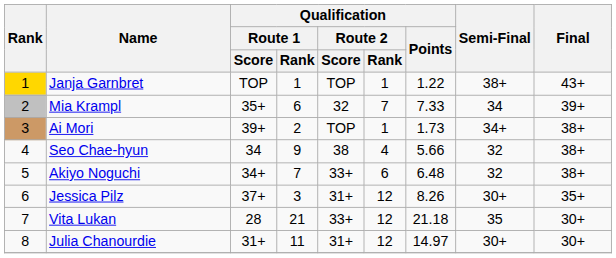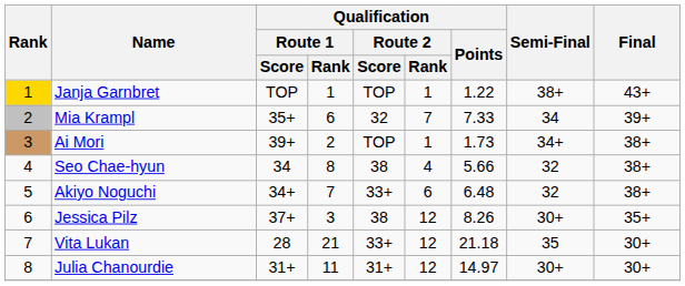 <table class="wikitable sortable" style="text-align:center">
 <tr>
 <th rowspan="3">Rank</th>
 <th rowspan="3" width="200">Name</th>
 <th colspan="5" rowspan="1">Qualification</th>
 <th colspan="1" rowspan="3">Semi-Final</th>
 <th rowspan="3" width="80">Final</th>
 </tr>
 <tr>
 <th colspan="2">Route 1</th>
 <th colspan="2">Route 2</th>
 <th rowspan="2">Points</th>
 </tr>
 <tr>
 <th colspan="1" rowspan="1">Score</th>
 <th colspan="1" rowspan="1">Rank</th>
 <th colspan="1" rowspan="1">Score</th>
 <th colspan="1" rowspan="1">Rank</th>
 </tr>
 <tr>
 <td align="center" style="background: gold">1</td>
 <td align="left"> <a href='#'>Janja Garnbret</a></td>
 <td>TOP</td>
 <td>1</td>
 <td>TOP</td>
 <td>1</td>
 <td>1.22</td>
 <td>38+</td>
 <td align="center">43+</td>
 </tr>
 <tr>
 <td align="center" style="background: silver">2</td>
 <td align="left"> <a href='#'>Mia Krampl</a></td>
 <td>35+</td>
 <td>6</td>
 <td>32</td>
 <td>7</td>
 <td>7.33</td>
 <td>34</td>
 <td align="center">39+</td>
 </tr>
 <tr>
 <td align="center" style="background: #cc9966">3</td>
 <td align="left"> <a href='#'>Ai Mori</a></td>
 <td>39+</td>
 <td>2</td>
 <td>TOP</td>
 <td>1</td>
 <td>1.73</td>
 <td>34+</td>
 <td align="center">38+</td>
 </tr>
 <tr>
 <td align="center">4</td>
 <td align="left"> <a href='#'>Seo Chae-hyun</a></td>
 <td>34</td>
-<td>9</td>
+<td>8</td>
 <td>38</td>
 <td>4</td>
 <td>5.66</td>
 <td>32</td>
 <td align="center">38+</td>
 </tr>
 <tr>
 <td align="center">5</td>
 <td align="left"> <a href='#'>Akiyo Noguchi</a></td>
 <td>34+</td>
 <td>7</td>
 <td>33+</td>
 <td>6</td>
 <td>6.48</td>
 <td>32</td>
 <td align="center">38+</td>
 </tr>
 <tr>
 <td align="center">6</td>
 <td align="left"> <a href='#'>Jessica Pilz</a></td>
 <td>37+</td>
 <td>3</td>
-<td>31+</td>
+<td>38</td>
 <td>12</td>
 <td>8.26</td>
 <td>30+</td>
 <td align="center">35+</td>
 </tr>
 <tr>
 <td align="center">7</td>
 <td align="left"> <a href='#'>Vita Lukan</a></td>
 <td>28</td>
 <td>21</td>
 <td>33+</td>
 <td>12</td>
 <td>21.18</td>
 <td>35</td>
 <td align="center">30+</td>
 </tr>
 <tr>
 <td align="center">8</td>
 <td align="left"> <a href='#'>Julia Chanourdie</a></td>
 <td>31+</td>
 <td>11</td>
 <td>31+</td>
 <td>12</td>
 <td>14.97</td>
 <td>30+</td>
 <td align="center">30+</td>
 </tr>
 <tr>
 </tr>
 </table>
